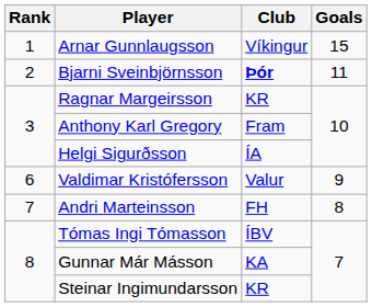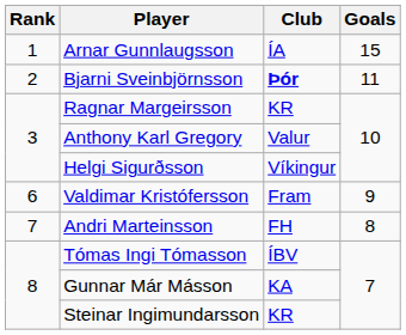 <table class="wikitable" style="text-align:center;">
 <tr>
 <th>Rank</th>
 <th>Player</th>
 <th>Club</th>
 <th>Goals</th>
 </tr>
 <tr>
 <td>1</td>
 <td align="left"> <a href='#'>Arnar Gunnlaugsson</a></td>
-<td align="left"><a href='#'>Víkingur</a></td>
+<td align="left"><a href='#'>ÍA</a></td>
 <td>15</td>
 </tr>
 <tr>
 <td>2</td>
 <td align="left"> <a href='#'>Bjarni Sveinbjörnsson</a></td>
 <td align="left"><strong><a href='#'>Þór</a></strong></td>
 <td>11</td>
 </tr>
 <tr>
 <td rowspan=3>3</td>
 <td align="left"> <a href='#'>Ragnar Margeirsson</a></td>
 <td align="left"><a href='#'>KR</a></td>
 <td rowspan=3>10</td>
 </tr>
 <tr>
 <td align="left"> <a href='#'>Anthony Karl Gregory</a></td>
-<td align="left"><a href='#'>Fram</a></td>
+<td align="left"><a href='#'>Valur</a></td>
 </tr>
 <tr>
 <td align="left"> <a href='#'>Helgi Sigurðsson</a></td>
-<td align="left"><a href='#'>ÍA</a></td>
+<td align="left"><a href='#'>Víkingur</a></td>
 </tr>
 <tr>
 <td>6</td>
 <td align="left"> <a href='#'>Valdimar Kristófersson</a></td>
-<td align="left"><a href='#'>Valur</a></td>
+<td align="left"><a href='#'>Fram</a></td>
 <td>9</td>
 </tr>
 <tr>
 <td>7</td>
 <td align="left"> <a href='#'>Andri Marteinsson</a></td>
 <td align="left"><a href='#'>FH</a></td>
 <td>8</td>
 </tr>
 <tr>
 <td rowspan=3>8</td>
 <td align="left"> <a href='#'>Tómas Ingi Tómasson</a></td>
 <td align="left"><a href='#'>ÍBV</a></td>
 <td rowspan=3>7</td>
 </tr>
 <tr>
 <td align="left"> Gunnar Már Másson</td>
 <td align="left"><a href='#'>KA</a></td>
 </tr>
 <tr>
 <td align="left"> Steinar Ingimundarsson</td>
 <td align="left"><a href='#'>KR</a></td>
 </tr>
 </table>
